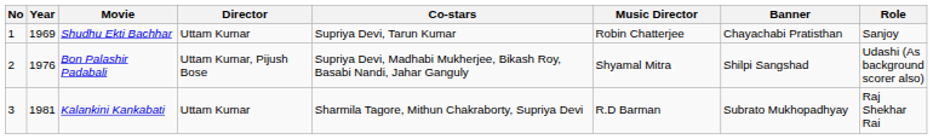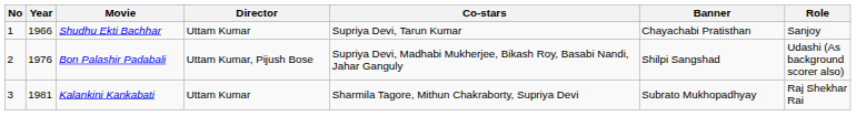 <table class="sortable wikitable">
 <tr>
 <th width="2%">No</th>
 <th width="3%">Year</th>
 <th width="14%">Movie</th>
 <th width="16%">Director</th>
 <th width="34%">Co-stars</th>
-<th width="15%">Music Director</th>
 <th width="16%">Banner</th>
 <th width="6%">Role</th>
 </tr>
 <tr>
 <td>1</td>
-<td>1969</td>
+<td>1966</td>
 <td><em><a href='#'>Shudhu Ekti Bachhar</a></em></td>
 <td>Uttam Kumar</td>
 <td>Supriya Devi, Tarun Kumar</td>
-<td>Robin Chatterjee</td>
 <td>Chayachabi Pratisthan</td>
 <td>Sanjoy</td>
 </tr>
 <tr>
 <td>2</td>
 <td>1976</td>
 <td><em><a href='#'>Bon Palashir Padabali</a></em> </td>
 <td>Uttam Kumar, Pijush Bose</td>
 <td>Supriya Devi, Madhabi Mukherjee, Bikash Roy, Basabi Nandi, Jahar Ganguly</td>
-<td>Shyamal Mitra</td>
 <td>Shilpi Sangshad</td>
 <td>Udashi (As background scorer also)</td>
 </tr>
 <tr>
 <td>3</td>
 <td>1981</td>
 <td><em><a href='#'>Kalankini Kankabati</a></em> </td>
 <td>Uttam Kumar</td>
 <td>Sharmila Tagore, Mithun Chakraborty, Supriya Devi</td>
-<td>R.D Barman</td>
 <td>Subrato Mukhopadhyay</td>
 <td>Raj Shekhar Rai</td>
 </tr>
 </table>
